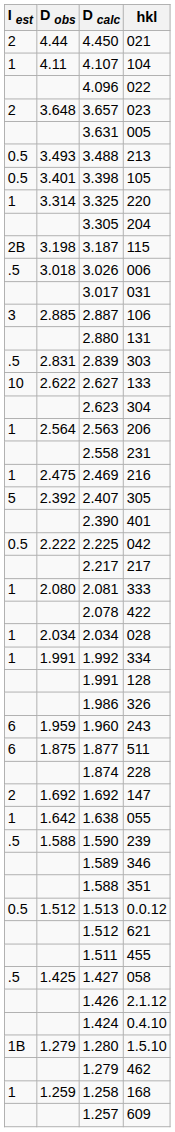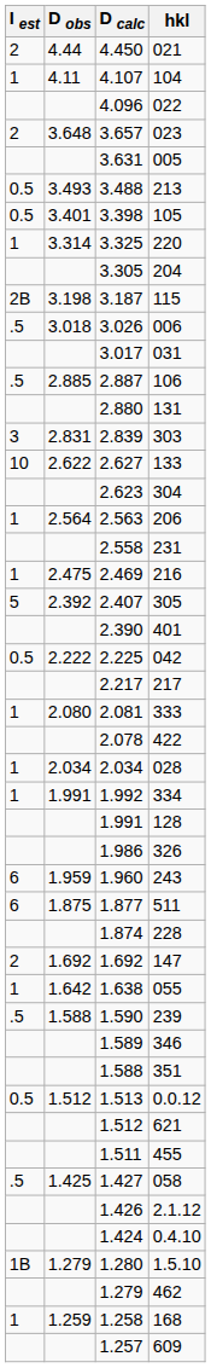 <table class="wikitable">
 <tr>
 <th>I <sub><em>est</em></sub></th>
 <th>D <sub><em>obs</em></sub></th>
 <th>D <sub><em>calc</em></sub></th>
 <th>hkl</th>
 </tr>
 <tr>
 <td>2</td>
 <td>4.44</td>
 <td>4.450</td>
 <td>021</td>
 </tr>
 <tr>
 <td>1</td>
 <td>4.11</td>
 <td>4.107</td>
 <td>104</td>
 </tr>
 <tr>
 <td></td>
 <td></td>
 <td>4.096</td>
 <td>022</td>
 </tr>
 <tr>
 <td>2</td>
 <td>3.648</td>
 <td>3.657</td>
 <td>023</td>
 </tr>
 <tr>
 <td></td>
 <td></td>
 <td>3.631</td>
 <td>005</td>
 </tr>
 <tr>
 <td>0.5</td>
 <td>3.493</td>
 <td>3.488</td>
 <td>213</td>
 </tr>
 <tr>
 <td>0.5</td>
 <td>3.401</td>
 <td>3.398</td>
 <td>105</td>
 </tr>
 <tr>
 <td>1</td>
 <td>3.314</td>
 <td>3.325</td>
 <td>220</td>
 </tr>
 <tr>
 <td></td>
 <td></td>
 <td>3.305</td>
 <td>204</td>
 </tr>
 <tr>
 <td>2B</td>
 <td>3.198</td>
 <td>3.187</td>
 <td>115</td>
 </tr>
 <tr>
 <td>.5</td>
 <td>3.018</td>
 <td>3.026</td>
 <td>006</td>
 </tr>
 <tr>
 <td></td>
 <td></td>
 <td>3.017</td>
 <td>031</td>
 </tr>
 <tr>
-<td>3</td>
+<td>.5</td>
 <td>2.885</td>
 <td>2.887</td>
 <td>106</td>
 </tr>
 <tr>
 <td></td>
 <td></td>
 <td>2.880</td>
 <td>131</td>
 </tr>
 <tr>
-<td>.5</td>
+<td>3</td>
 <td>2.831</td>
 <td>2.839</td>
 <td>303</td>
 </tr>
 <tr>
 <td>10</td>
 <td>2.622</td>
 <td>2.627</td>
 <td>133</td>
 </tr>
 <tr>
 <td></td>
 <td></td>
 <td>2.623</td>
 <td>304</td>
 </tr>
 <tr>
 <td>1</td>
 <td>2.564</td>
 <td>2.563</td>
 <td>206</td>
 </tr>
 <tr>
 <td></td>
 <td></td>
 <td>2.558</td>
 <td>231</td>
 </tr>
 <tr>
 <td>1</td>
 <td>2.475</td>
 <td>2.469</td>
 <td>216</td>
 </tr>
 <tr>
 <td>5</td>
 <td>2.392</td>
 <td>2.407</td>
 <td>305</td>
 </tr>
 <tr>
 <td></td>
 <td></td>
 <td>2.390</td>
 <td>401</td>
 </tr>
 <tr>
 <td>0.5</td>
 <td>2.222</td>
 <td>2.225</td>
 <td>042</td>
 </tr>
 <tr>
 <td></td>
 <td></td>
 <td>2.217</td>
 <td>217</td>
 </tr>
 <tr>
 <td>1</td>
 <td>2.080</td>
 <td>2.081</td>
 <td>333</td>
 </tr>
 <tr>
 <td></td>
 <td></td>
 <td>2.078</td>
 <td>422</td>
 </tr>
 <tr>
 <td>1</td>
 <td>2.034</td>
 <td>2.034</td>
 <td>028</td>
 </tr>
 <tr>
 <td>1</td>
 <td>1.991</td>
 <td>1.992</td>
 <td>334</td>
 </tr>
 <tr>
 <td></td>
 <td></td>
 <td>1.991</td>
 <td>128</td>
 </tr>
 <tr>
 <td></td>
 <td></td>
 <td>1.986</td>
 <td>326</td>
 </tr>
 <tr>
 <td>6</td>
 <td>1.959</td>
 <td>1.960</td>
 <td>243</td>
 </tr>
 <tr>
 <td>6</td>
 <td>1.875</td>
 <td>1.877</td>
 <td>511</td>
 </tr>
 <tr>
 <td></td>
 <td></td>
 <td>1.874</td>
 <td>228</td>
 </tr>
 <tr>
 <td>2</td>
 <td>1.692</td>
 <td>1.692</td>
 <td>147</td>
 </tr>
 <tr>
 <td>1</td>
 <td>1.642</td>
 <td>1.638</td>
 <td>055</td>
 </tr>
 <tr>
 <td>.5</td>
 <td>1.588</td>
 <td>1.590</td>
 <td>239</td>
 </tr>
 <tr>
 <td></td>
 <td></td>
 <td>1.589</td>
 <td>346</td>
 </tr>
 <tr>
 <td></td>
 <td></td>
 <td>1.588</td>
 <td>351</td>
 </tr>
 <tr>
 <td>0.5</td>
 <td>1.512</td>
 <td>1.513</td>
 <td>0.0.12</td>
 </tr>
 <tr>
 <td></td>
 <td></td>
 <td>1.512</td>
 <td>621</td>
 </tr>
 <tr>
 <td></td>
 <td></td>
 <td>1.511</td>
 <td>455</td>
 </tr>
 <tr>
 <td>.5</td>
 <td>1.425</td>
 <td>1.427</td>
 <td>058</td>
 </tr>
 <tr>
 <td></td>
 <td></td>
 <td>1.426</td>
 <td>2.1.12</td>
 </tr>
 <tr>
 <td></td>
 <td></td>
 <td>1.424</td>
 <td>0.4.10</td>
 </tr>
 <tr>
 <td>1B</td>
 <td>1.279</td>
 <td>1.280</td>
 <td>1.5.10</td>
 </tr>
 <tr>
 <td></td>
 <td></td>
 <td>1.279</td>
 <td>462</td>
 </tr>
 <tr>
 <td>1</td>
 <td>1.259</td>
 <td>1.258</td>
 <td>168</td>
 </tr>
 <tr>
 <td></td>
 <td></td>
 <td>1.257</td>
 <td>609</td>
 </tr>
 </table>
